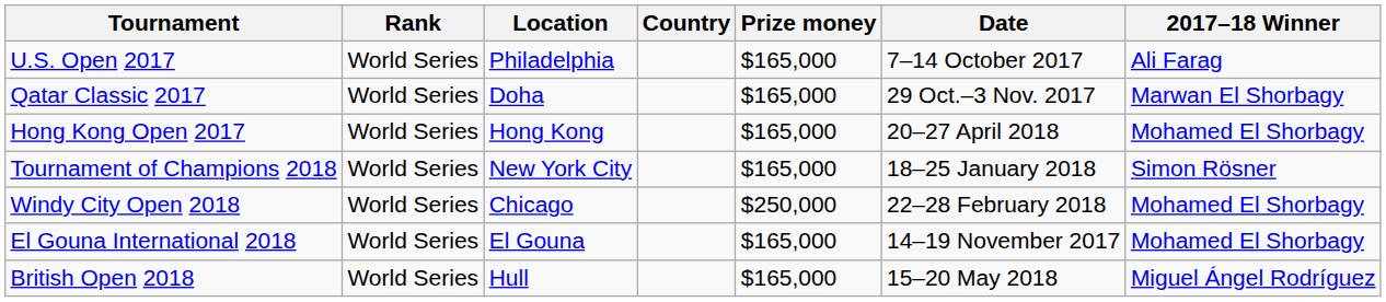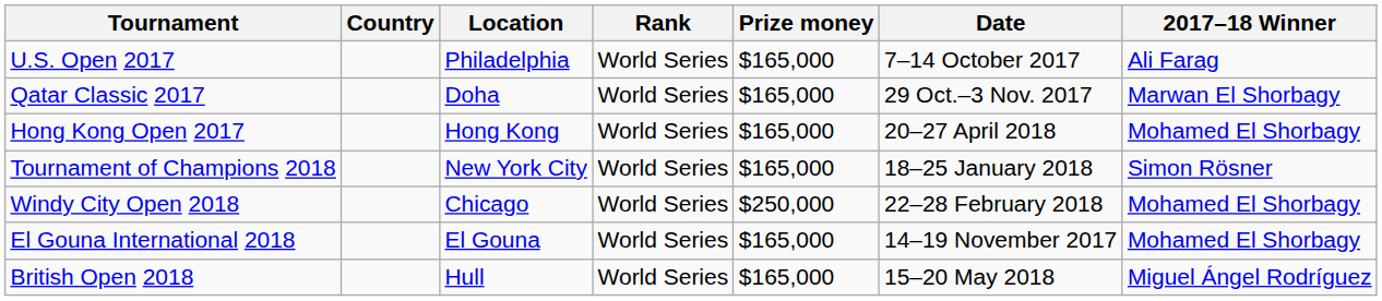 <table class=wikitable>
 <tr>
 <th>Tournament</th>
+<th>Country</th>
+<th>Location</th>
 <th>Rank</th>
-<th>Location</th>
-<th>Country</th>
 <th>Prize money</th>
 <th>Date</th>
 <th>2017–18 Winner</th>
 </tr>
 <tr>
 <td><a href='#'>U.S. Open</a> <a href='#'>2017</a></td>
+<td></td>
+<td><a href='#'>Philadelphia</a></td>
 <td>World Series</td>
-<td><a href='#'>Philadelphia</a></td>
-<td></td>
 <td>$165,000</td>
 <td>7–14 October 2017</td>
 <td> <a href='#'>Ali Farag</a></td>
 </tr>
 <tr>
 <td><a href='#'>Qatar Classic</a> <a href='#'>2017</a></td>
+<td></td>
+<td><a href='#'>Doha</a></td>
 <td>World Series</td>
-<td><a href='#'>Doha</a></td>
-<td></td>
 <td>$165,000</td>
 <td>29 Oct.–3 Nov. 2017</td>
 <td> <a href='#'>Marwan El Shorbagy</a></td>
 </tr>
 <tr>
 <td><a href='#'>Hong Kong Open</a> <a href='#'>2017</a></td>
+<td></td>
+<td><a href='#'>Hong Kong</a></td>
 <td>World Series</td>
-<td><a href='#'>Hong Kong</a></td>
-<td></td>
 <td>$165,000</td>
 <td>20–27 April 2018</td>
 <td> <a href='#'>Mohamed El Shorbagy</a></td>
 </tr>
 <tr>
 <td><a href='#'>Tournament of Champions</a> <a href='#'>2018</a></td>
+<td></td>
+<td><a href='#'>New York City</a></td>
 <td>World Series</td>
-<td><a href='#'>New York City</a></td>
-<td></td>
 <td>$165,000</td>
 <td>18–25 January 2018</td>
 <td> <a href='#'>Simon Rösner</a></td>
 </tr>
 <tr>
 <td><a href='#'>Windy City Open</a> <a href='#'>2018</a></td>
+<td></td>
+<td><a href='#'>Chicago</a></td>
 <td>World Series</td>
-<td><a href='#'>Chicago</a></td>
-<td></td>
 <td>$250,000</td>
 <td>22–28 February 2018</td>
 <td> <a href='#'>Mohamed El Shorbagy</a></td>
 </tr>
 <tr>
 <td><a href='#'>El Gouna International</a> <a href='#'>2018</a></td>
+<td></td>
+<td><a href='#'>El Gouna</a></td>
 <td>World Series</td>
-<td><a href='#'>El Gouna</a></td>
-<td></td>
 <td>$165,000</td>
 <td>14–19 November 2017</td>
 <td> <a href='#'>Mohamed El Shorbagy</a></td>
 </tr>
 <tr>
 <td><a href='#'>British Open</a> <a href='#'>2018</a></td>
+<td></td>
+<td><a href='#'>Hull</a></td>
 <td>World Series</td>
-<td><a href='#'>Hull</a></td>
-<td></td>
 <td>$165,000</td>
 <td>15–20 May 2018</td>
 <td> <a href='#'>Miguel Ángel Rodríguez</a></td>
 </tr>
 </table>
